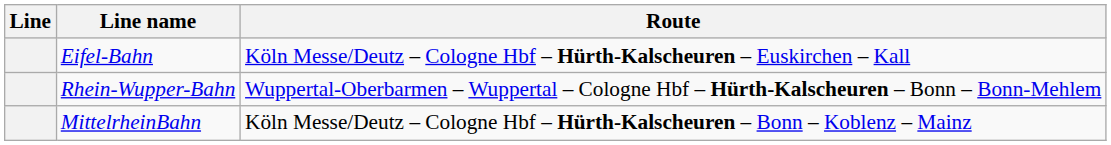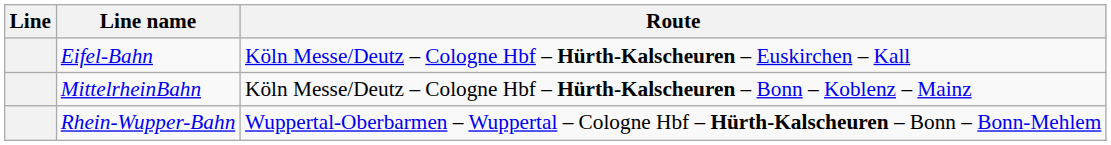 <table class="wikitable">
 <tr class="hintergrundfarbe6">
 <th>Line</th>
 <th>Line name</th>
 <th>Route</th>
 </tr>
 <tr>
 <th></th>
 <td><em><a href='#'>Eifel-Bahn</a></em></td>
 <td><a href='#'>Köln Messe/Deutz</a> – <a href='#'>Cologne Hbf</a> – <strong>Hürth-Kalscheuren</strong> – <a href='#'>Euskirchen</a> – <a href='#'>Kall</a></td>
 </tr>
 <tr>
 <th></th>
+<td><em><a href='#'>MittelrheinBahn</a></em></td>
+<td>Köln Messe/Deutz – Cologne Hbf – <strong>Hürth-Kalscheuren</strong> – <a href='#'>Bonn</a> – <a href='#'>Koblenz</a> – <a href='#'>Mainz</a></td>
+</tr>
+<tr>
+<th></th>
 <td><em><a href='#'>Rhein-Wupper-Bahn</a></em></td>
 <td><a href='#'>Wuppertal-Oberbarmen</a> – <a href='#'>Wuppertal</a> – Cologne Hbf  – <strong>Hürth-Kalscheuren</strong> – Bonn – <a href='#'>Bonn-Mehlem</a></td>
 </tr>
-<tr>
-<th></th>
-<td><em><a href='#'>MittelrheinBahn</a></em></td>
-<td>Köln Messe/Deutz – Cologne Hbf – <strong>Hürth-Kalscheuren</strong> – <a href='#'>Bonn</a> – <a href='#'>Koblenz</a> – <a href='#'>Mainz</a></td>
-</tr>
 </table>
